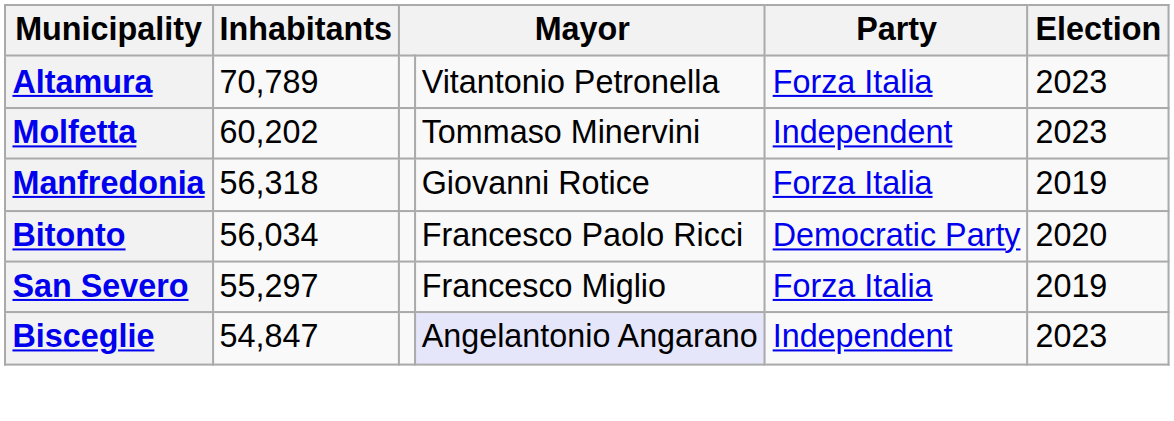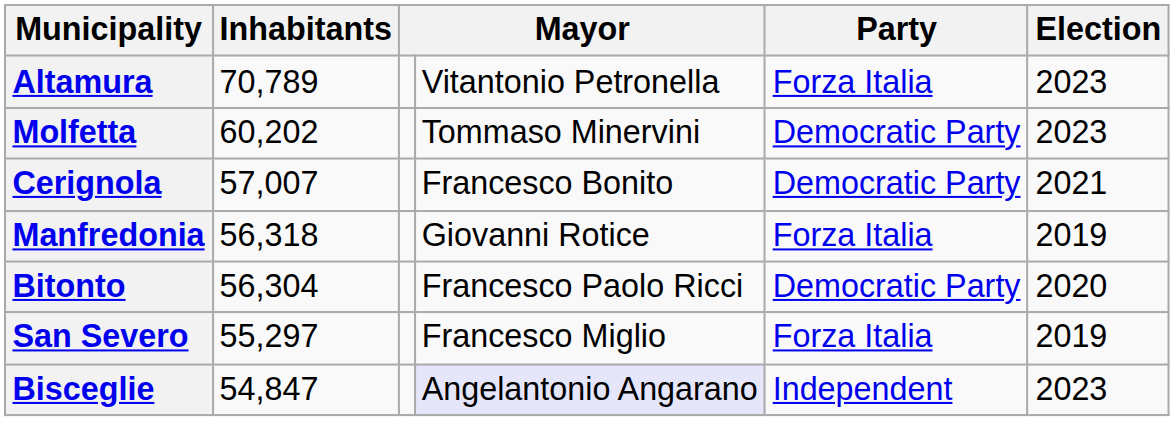 <table class="wikitable" border="1">
 <tr>
 <th scope="col">Municipality</th>
 <th colspan=1>Inhabitants</th>
 <th colspan=2>Mayor</th>
 <th colspan=1>Party</th>
 <th colspan=1>Election</th>
 </tr>
 <tr>
 <th scope="row" style="text-align: left;"><a href='#'>Altamura</a></th>
 <td>70,789</td>
 <td></td>
 <td>Vitantonio Petronella</td>
 <td><a href='#'>Forza Italia</a></td>
 <td>2023</td>
 </tr>
 <tr>
 <th scope="row" style="text-align: left;"><a href='#'>Molfetta</a></th>
 <td>60,202</td>
 <td></td>
 <td>Tommaso Minervini</td>
-<td><a href='#'>Independent</a></td>
+<td><a href='#'>Democratic Party</a></td>
 <td>2023</td>
+</tr>
+<tr>
+<th scope="row" style="text-align: left;"><a href='#'>Cerignola</a></th>
+<td>57,007</td>
+<td></td>
+<td>Francesco Bonito</td>
+<td><a href='#'>Democratic Party</a></td>
+<td>2021</td>
 </tr>
 <tr>
 <th scope="row" style="text-align: left;"><a href='#'>Manfredonia</a></th>
 <td>56,318</td>
 <td></td>
 <td>Giovanni Rotice</td>
 <td><a href='#'>Forza Italia</a></td>
 <td>2019</td>
 </tr>
 <tr>
 <th scope="row" style="text-align: left;"><a href='#'>Bitonto</a></th>
-<td>56,034</td>
+<td>56,304</td>
 <td></td>
 <td>Francesco Paolo Ricci</td>
 <td><a href='#'>Democratic Party</a></td>
 <td>2020</td>
 </tr>
 <tr>
 <th scope="row" style="text-align: left;"><a href='#'>San Severo</a></th>
 <td>55,297</td>
 <td></td>
 <td>Francesco Miglio</td>
 <td><a href='#'>Forza Italia</a></td>
 <td>2019</td>
 </tr>
 <tr>
 <th scope="row" style="text-align: left;"><a href='#'>Bisceglie</a></th>
 <td>54,847</td>
 <td></td>
 <td style="background: lavender;">Angelantonio Angarano</td>
 <td><a href='#'>Independent</a></td>
 <td>2023</td>
 </tr>
 </table>
